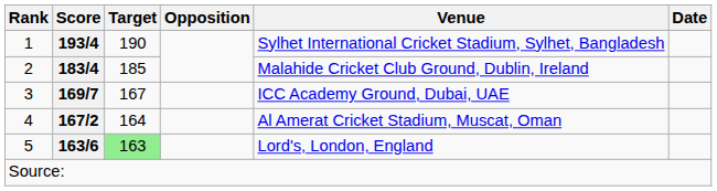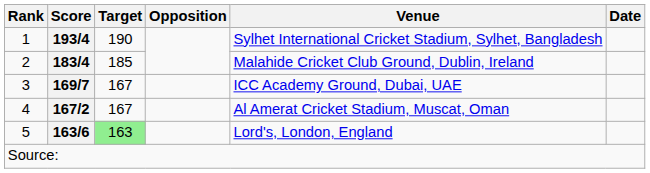 <table class="wikitable plainrowheaders sortable">
 <tr>
 <th scope="col">Rank</th>
 <th scope="col">Score</th>
 <th scope="col">Target</th>
 <th scope="col">Opposition</th>
 <th scope="col">Venue</th>
 <th scope="col">Date</th>
 </tr>
 <tr>
 <td align="center">1</td>
 <th scope="row" style="text-align:center;">193/4</th>
 <td align="center">190</td>
 <td rowspan="2"></td>
 <td><a href='#'>Sylhet International Cricket Stadium, Sylhet, Bangladesh</a></td>
 <td></td>
 </tr>
 <tr>
 <td align="center">2</td>
 <th scope="row" style="text-align:center;">183/4</th>
 <td align="center">185</td>
 <td><a href='#'>Malahide Cricket Club Ground, Dublin, Ireland</a></td>
 <td></td>
 </tr>
 <tr>
 <td align="center">3</td>
 <th scope="row" style="text-align:center;">169/7</th>
 <td align="center">167</td>
 <td></td>
 <td><a href='#'>ICC Academy Ground, Dubai, UAE</a></td>
 <td></td>
 </tr>
 <tr>
 <td align="center">4</td>
 <th scope="row" style="text-align:center;">167/2</th>
-<td align="center">164</td>
+<td align="center">167</td>
 <td></td>
 <td><a href='#'>Al Amerat Cricket Stadium, Muscat, Oman</a></td>
 <td></td>
 </tr>
 <tr>
 <td align="center">5</td>
 <th scope="row" style="text-align:center;">163/6</th>
 <td align="center" style="background: lightgreen;">163</td>
 <td></td>
 <td><a href='#'>Lord's, London, England</a></td>
 <td></td>
 </tr>
 <tr>
 <td colspan="6">Source: </td>
 </tr>
 </table>
